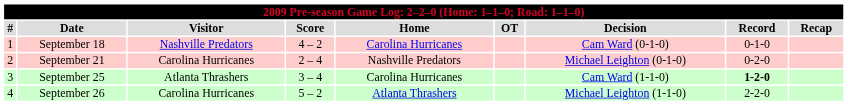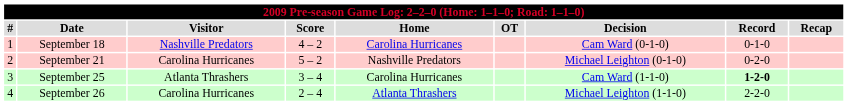 <table class="toccolours collapsible"  style="width:90%; clear:both; margin:1.5em auto; text-align:center;">
 <tr>
 <th colspan=11 style="background:black;color:#d40026;">2009 Pre-season Game Log: 2–2–0 (Home: 1–1–0; Road: 1–1–0)</th>
 </tr>
 <tr style="text-align:center; background:#ddd;">
 <td><strong>#</strong></td>
 <td><strong>Date</strong></td>
 <td><strong>Visitor</strong></td>
 <td><strong>Score</strong></td>
 <td><strong>Home</strong></td>
 <td><strong>OT</strong></td>
 <td><strong>Decision</strong></td>
 <td><strong>Record</strong></td>
 <td><strong>Recap</strong></td>
 </tr>
 <tr style="text-align:center; background:#fcc;">
 <td>1</td>
 <td>September 18</td>
 <td><a href='#'>Nashville Predators</a></td>
 <td>4 – 2</td>
 <td><a href='#'>Carolina Hurricanes</a></td>
 <td></td>
 <td><a href='#'>Cam Ward</a> (0-1-0)</td>
 <td>0-1-0</td>
 <td></td>
 </tr>
 <tr style="text-align:center; background:#fcc;">
 <td>2</td>
 <td>September 21</td>
 <td>Carolina Hurricanes</td>
-<td>2 – 4</td>
+<td>5 – 2</td>
 <td>Nashville Predators</td>
 <td></td>
 <td><a href='#'>Michael Leighton</a> (0-1-0)</td>
 <td>0-2-0</td>
 <td></td>
 </tr>
 <tr style="text-align:center; background:#cfc;">
 <td>3</td>
 <td>September 25</td>
 <td>Atlanta Thrashers</td>
 <td>3 – 4</td>
 <td>Carolina Hurricanes</td>
 <td></td>
 <td><a href='#'>Cam Ward</a> (1-1-0)</td>
 <td><strong>1-2-0</strong></td>
 <td></td>
 </tr>
 <tr style="text-align:center; background:#cfc;">
 <td>4</td>
 <td>September 26</td>
 <td>Carolina Hurricanes</td>
-<td>5 – 2</td>
+<td>2 – 4</td>
 <td><a href='#'>Atlanta Thrashers</a></td>
 <td></td>
 <td><a href='#'>Michael Leighton</a> (1-1-0)</td>
 <td>2-2-0</td>
 <td></td>
 </tr>
 </table>
